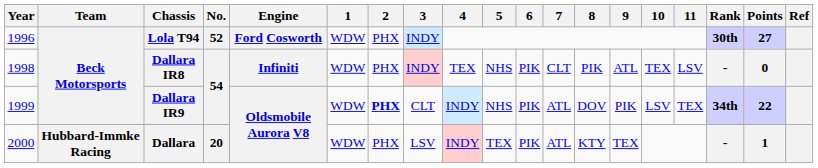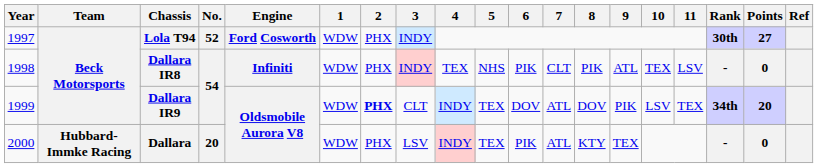 <table class="wikitable" style="text-align:center; font-size:90%">
 <tr>
 <th>Year</th>
 <th>Team</th>
 <th>Chassis</th>
 <th>No.</th>
 <th>Engine</th>
 <th>1</th>
 <th>2</th>
 <th>3</th>
 <th>4</th>
 <th>5</th>
 <th>6</th>
 <th>7</th>
 <th>8</th>
 <th>9</th>
 <th>10</th>
 <th>11</th>
 <th>Rank</th>
 <th>Points</th>
 <th>Ref</th>
 </tr>
 <tr>
-<td rowspan="1"><a href='#'>1996</a></td>
+<td rowspan="1"><a href='#'>1997</a></td>
 <th rowspan="3"><a href='#'>Beck Motorsports</a></th>
 <th><a href='#'>Lola</a> T94</th>
 <th>52</th>
 <th rowspan="1"><a href='#'>Ford</a> <a href='#'>Cosworth</a></th>
 <td><a href='#'>WDW</a><br></td>
 <td><a href='#'>PHX</a></td>
 <td style="background:#CFEAFF;"><a href='#'>INDY</a><br></td>
 <td colspan="8"></td>
 <th style="background:#CFCFFF;">30th</th>
 <th style="background:#CFCFFF;">27</th>
 <th></th>
 </tr>
 <tr>
 <td rowspan="1"><a href='#'>1998</a></td>
 <th><a href='#'>Dallara</a> IR8</th>
 <th rowspan=2>54</th>
 <th rowspan="1"><a href='#'>Infiniti</a></th>
 <td><a href='#'>WDW</a><br></td>
 <td><a href='#'>PHX</a></td>
 <td style="background:#FFCFCF;"><a href='#'>INDY</a><br></td>
 <td><a href='#'>TEX</a></td>
 <td><a href='#'>NHS</a></td>
 <td><a href='#'>PIK</a></td>
 <td><a href='#'>CLT</a></td>
 <td><a href='#'>PIK</a></td>
 <td><a href='#'>ATL</a></td>
 <td><a href='#'>TEX</a></td>
 <td><a href='#'>LSV</a></td>
 <th>-</th>
 <th>0</th>
 <th></th>
 </tr>
 <tr>
 <td rowspan="1"><a href='#'>1999</a></td>
 <th><a href='#'>Dallara</a> IR9</th>
 <th rowspan="2"><a href='#'>Oldsmobile</a> <a href='#'>Aurora</a> <a href='#'>V8</a></th>
 <td><a href='#'>WDW</a><br></td>
 <td><strong><a href='#'>PHX</a><br></strong></td>
 <td><a href='#'>CLT</a></td>
 <td style="background:#cfeaff;"><a href='#'>INDY</a><br></td>
-<td><a href='#'>NHS</a></td>
-<td><a href='#'>PIK</a></td>
+<td><a href='#'>TEX</a></td>
+<td><a href='#'>DOV</a></td>
 <td><a href='#'>ATL</a><br></td>
 <td><a href='#'>DOV</a><br></td>
 <td><a href='#'>PIK</a><br></td>
 <td><a href='#'>LSV</a><br></td>
 <td><a href='#'>TEX</a></td>
 <th rowspan="1" style="background:#CFCFFF;">34th</th>
-<th rowspan="1" style="background:#CFCFFF;">22</th>
+<th rowspan="1" style="background:#CFCFFF;">20</th>
 <th></th>
 </tr>
 <tr>
 <td rowspan="1"><a href='#'>2000</a></td>
 <th>Hubbard-Immke Racing</th>
 <th>Dallara</th>
 <th>20</th>
 <td><a href='#'>WDW</a><br></td>
 <td><a href='#'>PHX</a><br></td>
 <td><a href='#'>LSV</a><br></td>
 <td style="background:#FFCFCF;"><a href='#'>INDY</a><br></td>
 <td><a href='#'>TEX</a><br></td>
 <td><a href='#'>PIK</a><br></td>
 <td><a href='#'>ATL</a><br></td>
 <td><a href='#'>KTY</a><br></td>
 <td><a href='#'>TEX</a><br></td>
 <td colspan="2"></td>
 <th>-</th>
-<th>1</th>
+<th>0</th>
 <th></th>
 </tr>
 </table>
